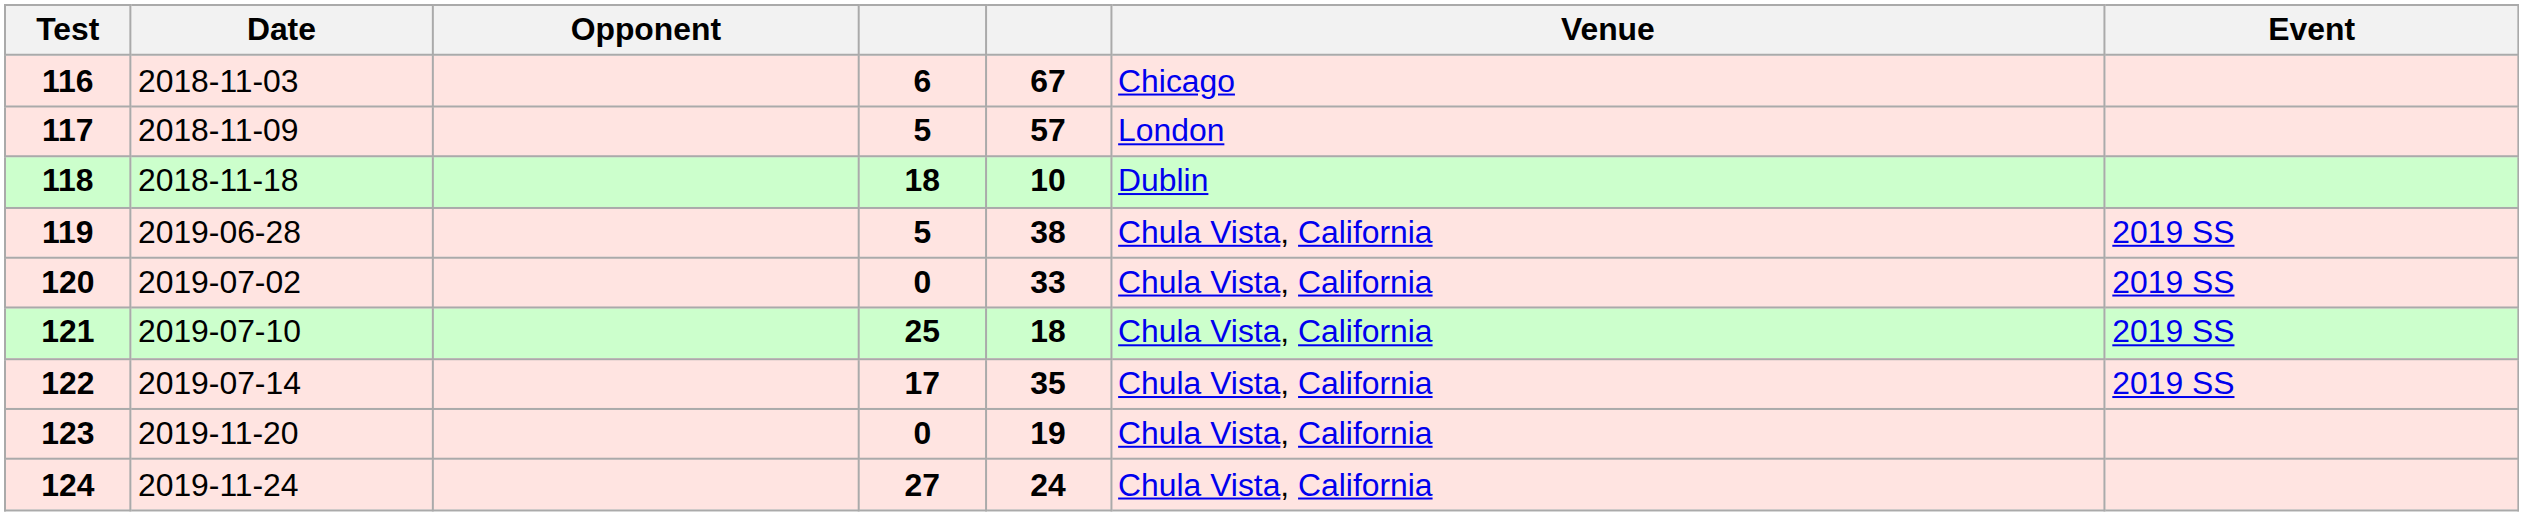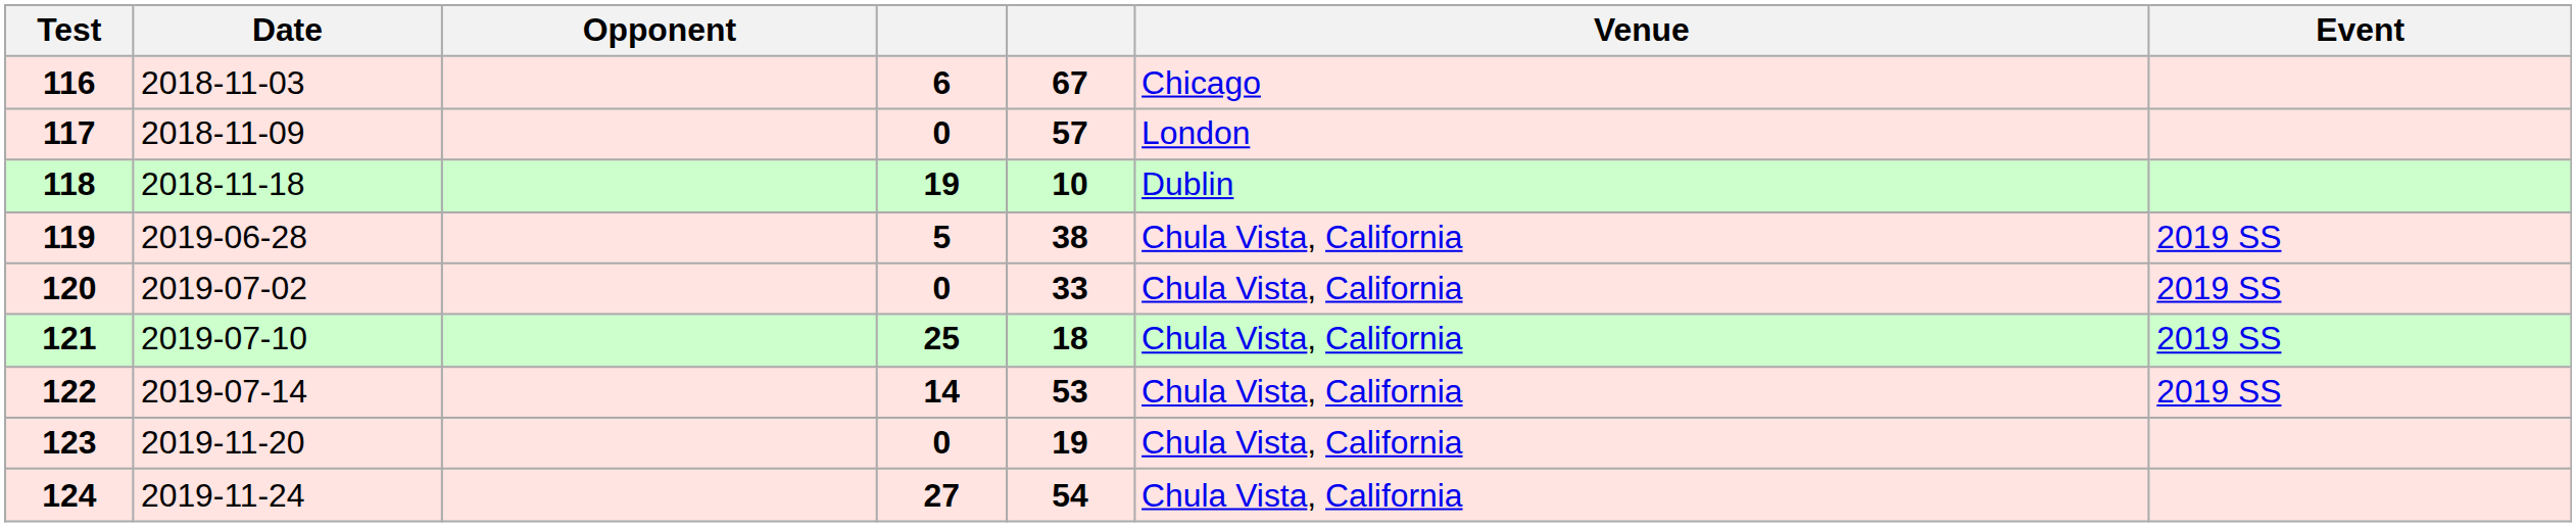 <table class="wikitable sortable" style="width:100%">
 <tr>
 <th style="width:5%">Test</th>
 <th style="width:12%">Date</th>
 <th style="width:17%">Opponent</th>
 <th style="width:5%"></th>
 <th style="width:5%"></th>
 <th>Venue</th>
 <th>Event</th>
 </tr>
 <tr bgcolor=FFE4E1>
 <td align="center"><strong>116</strong></td>
 <td>2018-11-03</td>
 <td></td>
 <td align="center"><strong>6</strong></td>
 <td align="center"><strong>67</strong></td>
 <td><a href='#'>Chicago</a></td>
 <td></td>
 </tr>
 <tr bgcolor=FFE4E1>
 <td align="center"><strong>117</strong></td>
 <td>2018-11-09</td>
 <td></td>
-<td align="center"><strong>5</strong></td>
+<td align="center"><strong>0</strong></td>
 <td align="center"><strong>57</strong></td>
 <td><a href='#'>London</a></td>
 <td></td>
 </tr>
 <tr bgcolor=#ccffcc>
 <td align="center"><strong>118</strong></td>
 <td>2018-11-18</td>
 <td></td>
-<td align="center"><strong>18</strong></td>
+<td align="center"><strong>19</strong></td>
 <td align="center"><strong>10</strong></td>
 <td><a href='#'>Dublin</a></td>
 <td></td>
 </tr>
 <tr bgcolor=FFE4E1>
 <td align="center"><strong>119</strong></td>
 <td>2019-06-28</td>
 <td></td>
 <td align="center"><strong>5</strong></td>
 <td align="center"><strong>38</strong></td>
 <td><a href='#'>Chula Vista</a>, <a href='#'>California</a></td>
 <td><a href='#'>2019 SS</a></td>
 </tr>
 <tr bgcolor=FFE4E1>
 <td align="center"><strong>120</strong></td>
 <td>2019-07-02</td>
 <td></td>
 <td align="center"><strong>0</strong></td>
 <td align="center"><strong>33</strong></td>
 <td><a href='#'>Chula Vista</a>, <a href='#'>California</a></td>
 <td><a href='#'>2019 SS</a></td>
 </tr>
 <tr bgcolor=#ccffcc>
 <td align="center"><strong>121</strong></td>
 <td>2019-07-10</td>
 <td></td>
 <td align="center"><strong>25</strong></td>
 <td align="center"><strong>18</strong></td>
 <td><a href='#'>Chula Vista</a>, <a href='#'>California</a></td>
 <td><a href='#'>2019 SS</a></td>
 </tr>
 <tr bgcolor=FFE4E1>
 <td align="center"><strong>122</strong></td>
 <td>2019-07-14</td>
 <td></td>
-<td align="center"><strong>17</strong></td>
-<td align="center"><strong>35</strong></td>
+<td align="center"><strong>14</strong></td>
+<td align="center"><strong>53</strong></td>
 <td><a href='#'>Chula Vista</a>, <a href='#'>California</a></td>
 <td><a href='#'>2019 SS</a></td>
 </tr>
 <tr bgcolor=FFE4E1>
 <td align="center"><strong>123</strong></td>
 <td>2019-11-20</td>
 <td></td>
 <td align="center"><strong>0</strong></td>
 <td align="center"><strong>19</strong></td>
 <td><a href='#'>Chula Vista</a>, <a href='#'>California</a></td>
 <td></td>
 </tr>
 <tr bgcolor=FFE4E1>
 <td align="center"><strong>124</strong></td>
 <td>2019-11-24</td>
 <td></td>
 <td align="center"><strong>27</strong></td>
-<td align="center"><strong>24</strong></td>
+<td align="center"><strong>54</strong></td>
 <td><a href='#'>Chula Vista</a>, <a href='#'>California</a></td>
 <td></td>
 </tr>
 </table>
